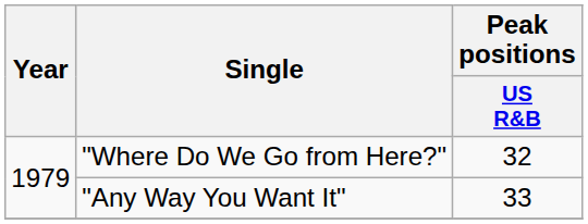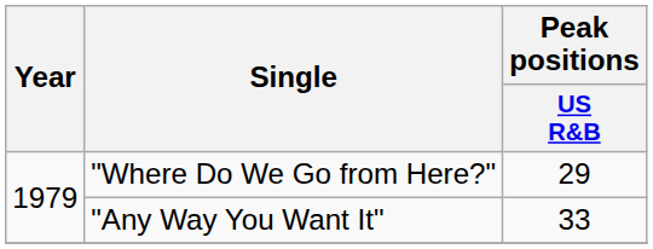 <table class="wikitable" style="text-align:center;">
 <tr>
 <th rowspan="2">Year</th>
 <th rowspan="2">Single</th>
 <th colspan="1">Peak positions</th>
 </tr>
 <tr style="font-size:smaller;">
 <th width="35"><a href='#'>US<br>R&B</a></th>
 </tr>
 <tr>
 <td rowspan="2">1979</td>
 <td align="left">"Where Do We Go from Here?"</td>
-<td>32</td>
+<td>29</td>
 </tr>
 <tr>
 <td align="left">"Any Way You Want It"</td>
 <td>33</td>
 </tr>
 <tr>
 </tr>
 </table>
